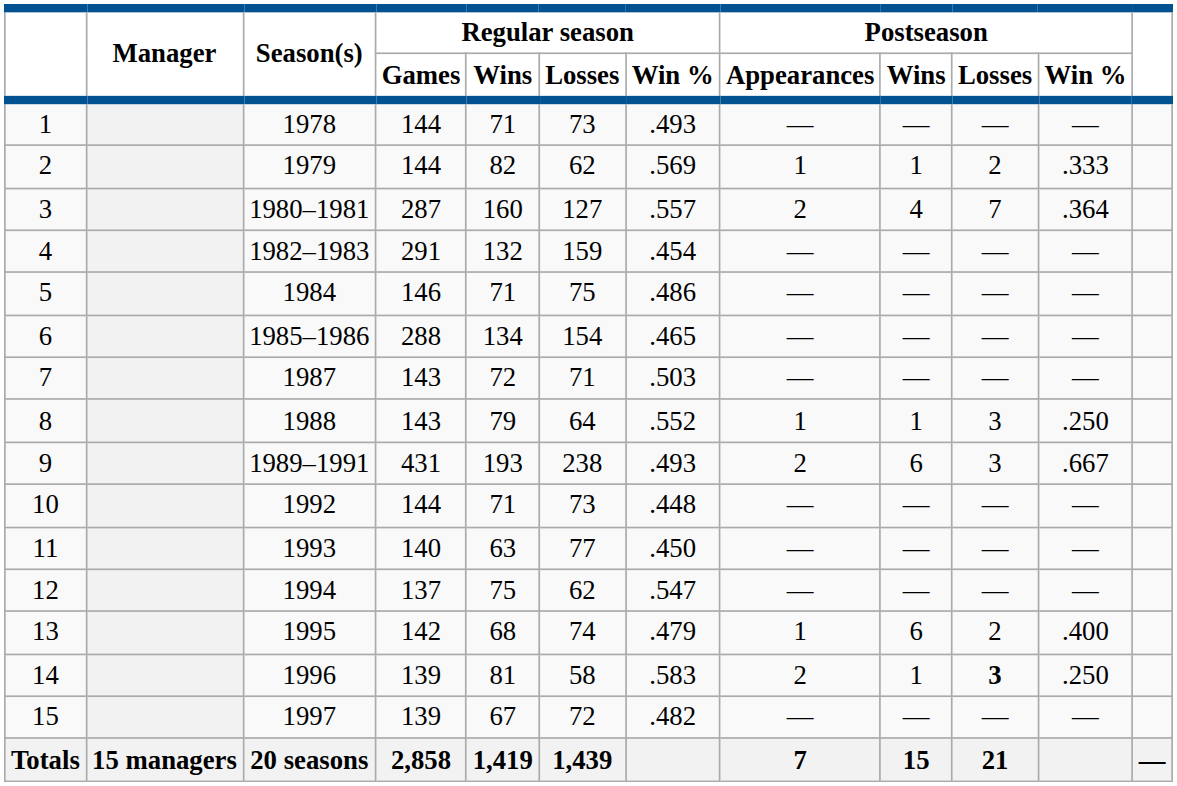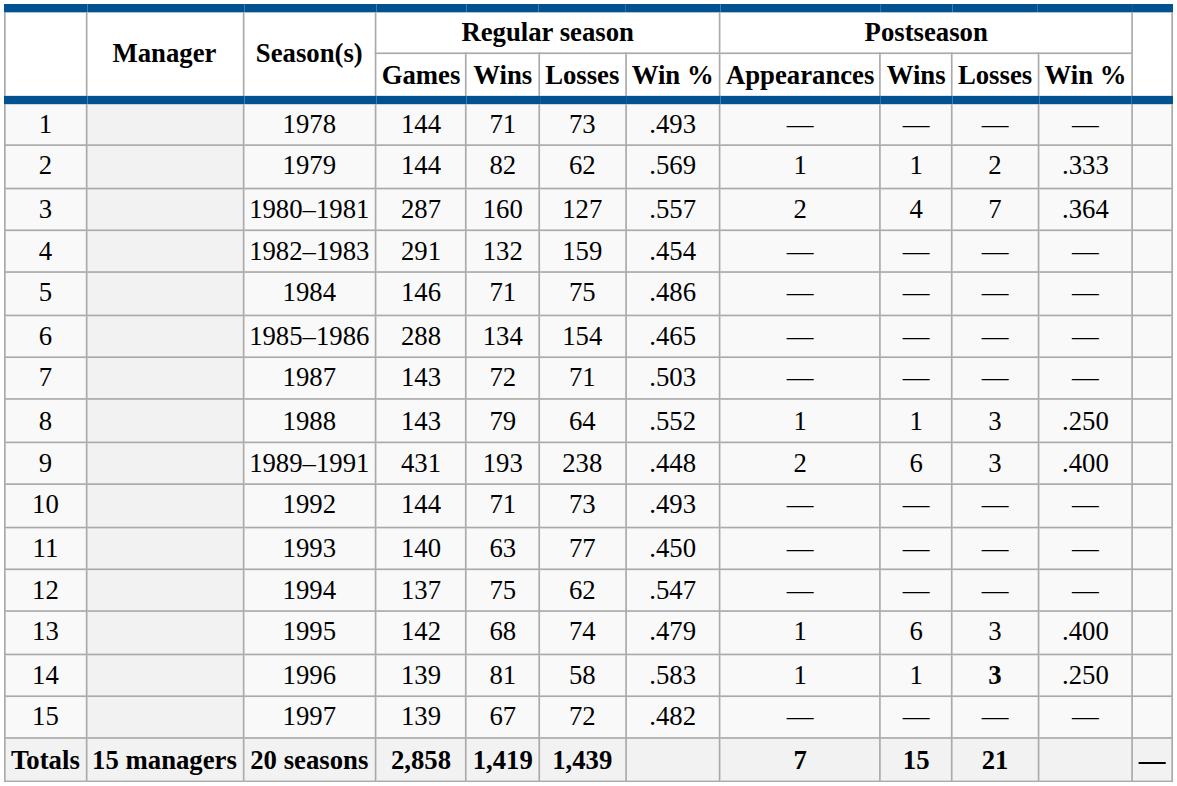 <table class="wikitable sortable plainrowheaders" style="text-align:center;">
 <tr>
 <th rowspan="2" scope="col" style="background-color:#ffffff; border-top:#025291 5px solid; border-bottom:#025291 5px solid"></th>
 <th rowspan="2" scope="col" style="background-color:#ffffff; border-top:#025291 5px solid; border-bottom:#025291 5px solid">Manager</th>
 <th rowspan="2" scope="col" style="background-color:#ffffff; border-top:#025291 5px solid; border-bottom:#025291 5px solid">Season(s)</th>
 <th colspan="4" scope="col" style="background-color:#ffffff; border-top:#025291 5px solid">Regular season</th>
 <th colspan="4" scope="col" style="background-color:#ffffff; border-top:#025291 5px solid">Postseason</th>
 <th class="unsortable" rowspan="2" scope="col" style="background-color:#ffffff; border-top:#025291 5px solid; border-bottom:#025291 5px solid"></th>
 </tr>
 <tr>
 <th scope="col" style="background-color:#ffffff; border-bottom:#025291 5px solid">Games</th>
 <th scope="col" style="background-color:#ffffff; border-bottom:#025291 5px solid">Wins</th>
 <th scope="col" style="background-color:#ffffff; border-bottom:#025291 5px solid">Losses</th>
 <th scope="col" style="background-color:#ffffff; border-bottom:#025291 5px solid">Win %</th>
 <th scope="col" style="background-color:#ffffff; border-bottom:#025291 5px solid">Appearances</th>
 <th scope="col" style="background-color:#ffffff; border-bottom:#025291 5px solid">Wins</th>
 <th scope="col" style="background-color:#ffffff; border-bottom:#025291 5px solid">Losses</th>
 <th scope="col" style="background-color:#ffffff; border-bottom:#025291 5px solid">Win %</th>
 </tr>
 <tr>
 <td>1</td>
 <th scope="row" style="text-align:center"></th>
 <td>1978</td>
 <td>144</td>
 <td>71</td>
 <td>73</td>
 <td>.493</td>
 <td>—</td>
 <td>—</td>
 <td>—</td>
 <td>—</td>
 <td></td>
 </tr>
 <tr>
 <td>2</td>
 <th scope="row" style="text-align:center"></th>
 <td>1979</td>
 <td>144</td>
 <td>82</td>
 <td>62</td>
 <td>.569</td>
 <td>1</td>
 <td>1</td>
 <td>2</td>
 <td>.333</td>
 <td></td>
 </tr>
 <tr>
 <td>3</td>
 <th scope="row" style="text-align:center"></th>
 <td>1980–1981</td>
 <td>287</td>
 <td>160</td>
 <td>127</td>
 <td>.557</td>
 <td>2</td>
 <td>4</td>
 <td>7</td>
 <td>.364</td>
 <td></td>
 </tr>
 <tr>
 <td>4</td>
 <th scope="row" style="text-align:center"></th>
 <td>1982–1983</td>
 <td>291</td>
 <td>132</td>
 <td>159</td>
 <td>.454</td>
 <td>—</td>
 <td>—</td>
 <td>—</td>
 <td>—</td>
 <td></td>
 </tr>
 <tr>
 <td>5</td>
 <th scope="row" style="text-align:center"></th>
 <td>1984</td>
 <td>146</td>
 <td>71</td>
 <td>75</td>
 <td>.486</td>
 <td>—</td>
 <td>—</td>
 <td>—</td>
 <td>—</td>
 <td></td>
 </tr>
 <tr>
 <td>6</td>
 <th scope="row" style="text-align:center"></th>
 <td>1985–1986</td>
 <td>288</td>
 <td>134</td>
 <td>154</td>
 <td>.465</td>
 <td>—</td>
 <td>—</td>
 <td>—</td>
 <td>—</td>
 <td></td>
 </tr>
 <tr>
 <td>7</td>
 <th scope="row" style="text-align:center"></th>
 <td>1987</td>
 <td>143</td>
 <td>72</td>
 <td>71</td>
 <td>.503</td>
 <td>—</td>
 <td>—</td>
 <td>—</td>
 <td>—</td>
 <td></td>
 </tr>
 <tr>
 <td>8</td>
 <th scope="row" style="text-align:center"></th>
 <td>1988</td>
 <td>143</td>
 <td>79</td>
 <td>64</td>
 <td>.552</td>
 <td>1</td>
 <td>1</td>
 <td>3</td>
 <td>.250</td>
 <td></td>
 </tr>
 <tr>
 <td>9</td>
 <th scope="row" style="text-align:center"></th>
 <td>1989–1991</td>
 <td>431</td>
 <td>193</td>
 <td>238</td>
-<td>.493</td>
+<td>.448</td>
 <td>2</td>
 <td>6</td>
 <td>3</td>
-<td>.667</td>
+<td>.400</td>
 <td></td>
 </tr>
 <tr>
 <td>10</td>
 <th scope="row" style="text-align:center"></th>
 <td>1992</td>
 <td>144</td>
 <td>71</td>
 <td>73</td>
-<td>.448</td>
+<td>.493</td>
 <td>—</td>
 <td>—</td>
 <td>—</td>
 <td>—</td>
 <td></td>
 </tr>
 <tr>
 <td>11</td>
 <th scope="row" style="text-align:center"></th>
 <td>1993</td>
 <td>140</td>
 <td>63</td>
 <td>77</td>
 <td>.450</td>
 <td>—</td>
 <td>—</td>
 <td>—</td>
 <td>—</td>
 <td></td>
 </tr>
 <tr>
 <td>12</td>
 <th scope="row" style="text-align:center"></th>
 <td>1994</td>
 <td>137</td>
 <td>75</td>
 <td>62</td>
 <td>.547</td>
 <td>—</td>
 <td>—</td>
 <td>—</td>
 <td>—</td>
 <td></td>
 </tr>
 <tr>
 <td>13</td>
 <th scope="row" style="text-align:center"></th>
 <td>1995</td>
 <td>142</td>
 <td>68</td>
 <td>74</td>
 <td>.479</td>
 <td>1</td>
 <td>6</td>
-<td>2</td>
+<td>3</td>
 <td>.400</td>
 <td></td>
 </tr>
 <tr>
 <td>14</td>
 <th scope="row" style="text-align:center"></th>
 <td>1996</td>
 <td>139</td>
 <td>81</td>
 <td>58</td>
 <td>.583</td>
-<td>2</td>
+<td>1</td>
 <td>1</td>
 <td><strong>3</strong></td>
 <td>.250</td>
 <td></td>
 </tr>
 <tr>
 <td>15</td>
 <th scope="row" style="text-align:center"></th>
 <td>1997</td>
 <td>139</td>
 <td>67</td>
 <td>72</td>
 <td>.482</td>
 <td>—</td>
 <td>—</td>
 <td>—</td>
 <td>—</td>
 <td></td>
 </tr>
 <tr class="sortbottom">
 <th scope="row" style="text-align:center"><strong>Totals</strong></th>
 <th>15 managers</th>
 <th>20 seasons</th>
 <th>2,858</th>
 <th>1,419</th>
 <th>1,439</th>
 <th></th>
 <th>7</th>
 <th>15</th>
 <th>21</th>
 <th></th>
 <th>—</th>
 </tr>
 </table>
